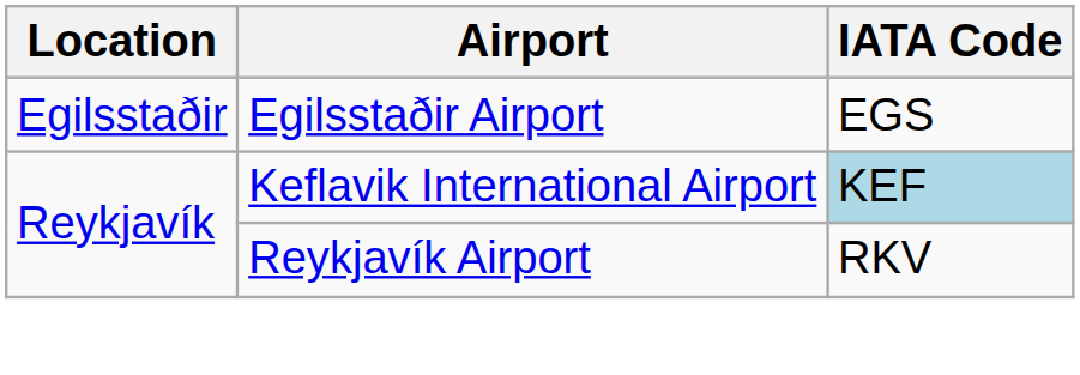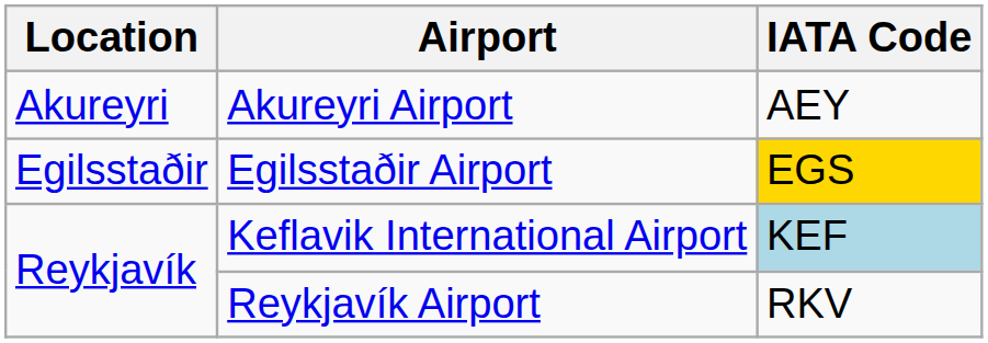 <table class="wikitable">
 <tr>
 <th>Location</th>
 <th>Airport</th>
 <th>IATA Code</th>
 </tr>
 <tr>
+<td><a href='#'>Akureyri</a></td>
+<td><a href='#'>Akureyri Airport</a></td>
+<td>AEY</td>
+</tr>
+<tr>
 <td><a href='#'>Egilsstaðir</a></td>
 <td><a href='#'>Egilsstaðir Airport</a></td>
-<td>EGS</td>
+<td style="background: gold;">EGS</td>
 </tr>
 <tr>
 <td rowspan=2><a href='#'>Reykjavík</a></td>
 <td><a href='#'>Keflavik International Airport</a></td>
 <td style="background: lightblue;">KEF</td>
 </tr>
 <tr>
 <td><a href='#'>Reykjavík Airport</a></td>
 <td>RKV</td>
 </tr>
 </table>
